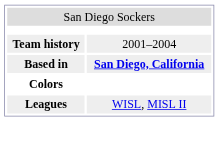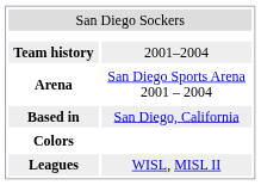 <table style="margin:5px; border:1px solid #8888AA;" align=right cellpadding=3 cellspacing=3 width=280>
 <tr align="center" bgcolor="#dddddd">
 <td colspan=2>San Diego Sockers</td>
 </tr>
 <tr align="center">
 <td colspan=2></td>
 </tr>
 <tr align="center" bgcolor="#eeeeee">
 <td><strong>Team history</strong></td>
 <td>2001–2004</td>
 </tr>
+<tr align="center">
+<td><strong>Arena</strong></td>
+<td><a href='#'>San Diego Sports Arena</a><br>2001 – 2004</td>
+</tr>
 <tr align="center" bgcolor="#eeeeee">
 <td><strong>Based in</strong></td>
-<td><strong><a href='#'>San Diego, California</a></strong></td>
+<td><a href='#'>San Diego, California</a></td>
 </tr>
 <tr align="center">
 <td><strong>Colors</strong></td>
 <td></td>
 </tr>
 <tr align="center" bgcolor="#eeeeee">
 <td><strong>Leagues</strong></td>
 <td><a href='#'>WISL</a>, <a href='#'>MISL II</a></td>
 </tr>
 </table>
